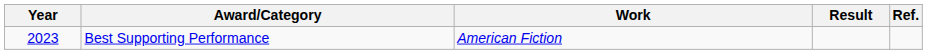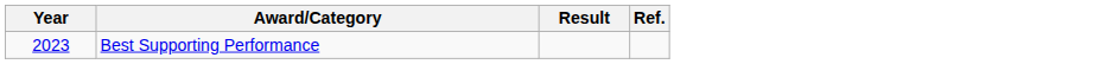 <table class=wikitable>
 <tr>
 <th scope="col" style="width:5em;">Year</th>
 <th scope="col" style="width:26em;">Award/Category</th>
-<th scope="col" style="width:25em;">Work</th>
 <th scope="col" style="width:5em;">Result</th>
 <th>Ref.</th>
 </tr>
 <tr>
 <td style="text-align:center;"><a href='#'>2023</a></td>
 <td><a href='#'>Best Supporting Performance</a></td>
-<td><em><a href='#'>American Fiction</a></em></td>
 <td></td>
 <td></td>
 </tr>
 </table>
